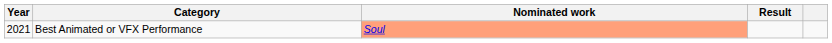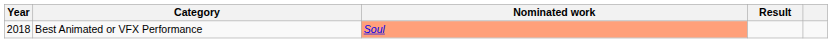 <table class=wikitable>
 <tr>
 <th scope="col" style="width:1em;">Year</th>
 <th scope="col" style="width:33em;">Category</th>
 <th scope="col" style="width:39em;">Nominated work</th>
 <th scope="col" style="width:5em;">Result</th>
 <th scope="col" style="width:2em;"></th>
 </tr>
 <tr>
-<td>2021</td>
+<td>2018</td>
 <td>Best Animated or VFX Performance</td>
 <td style="background: lightsalmon;"><em><a href='#'>Soul</a></em></td>
 <td></td>
 <td style="text-align:center;"></td>
 </tr>
 </table>
